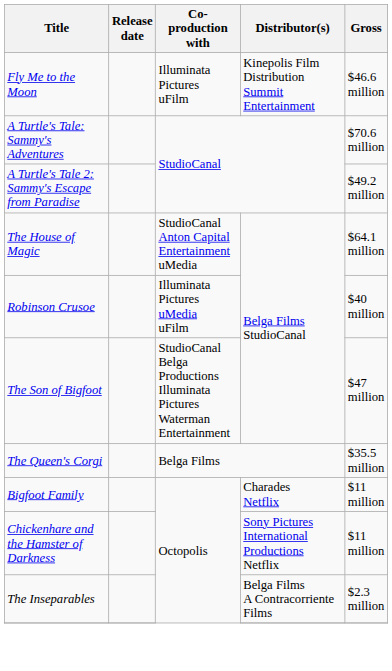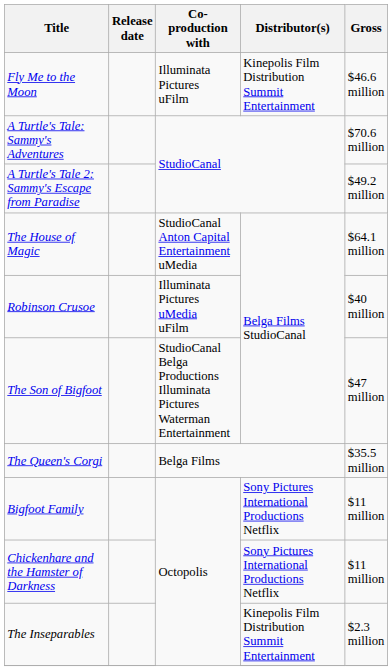 <table class="wikitable sortable">
 <tr>
 <th style="width:125px;">Title</th>
 <th style="width:25px;">Release date</th>
 <th style="width:100px;">Co-production with</th>
 <th style="width:125px;">Distributor(s)</th>
 <th width=25>Gross</th>
 </tr>
 <tr>
 <td style="text-align:left;"><em><a href='#'>Fly Me to the Moon</a></em></td>
 <td></td>
 <td>Illuminata Pictures<br>uFilm</td>
 <td>Kinepolis Film Distribution<br><a href='#'>Summit Entertainment</a></td>
 <td>$46.6 million </td>
 </tr>
 <tr>
 <td style="text-align:left;"><em><a href='#'>A Turtle's Tale: Sammy's Adventures</a></em></td>
 <td></td>
 <td colspan="2" rowspan="2"><a href='#'>StudioCanal</a></td>
 <td>$70.6 million </td>
 </tr>
 <tr>
 <td style="text-align:left;"><em><a href='#'>A Turtle's Tale 2: Sammy's Escape from Paradise</a></em></td>
 <td></td>
 <td>$49.2 million </td>
 </tr>
 <tr>
 <td style="text-align:left;"><em><a href='#'>The House of Magic</a></em></td>
 <td></td>
 <td>StudioCanal<br><a href='#'>Anton Capital Entertainment</a><br>uMedia</td>
 <td rowspan="3"><a href='#'>Belga Films</a><br>StudioCanal</td>
 <td>$64.1 million </td>
 </tr>
 <tr>
 <td style="text-align:left;"><em><a href='#'>Robinson Crusoe</a></em></td>
 <td></td>
 <td>Illuminata Pictures<br><a href='#'>uMedia</a><br>uFilm</td>
 <td>$40 million </td>
 </tr>
 <tr>
 <td style="text-align:left;"><em><a href='#'>The Son of Bigfoot</a></em></td>
 <td></td>
 <td>StudioCanal<br>Belga Productions<br>Illuminata Pictures<br>Waterman Entertainment</td>
 <td>$47 million </td>
 </tr>
 <tr>
 <td style="text-align:left;"><em><a href='#'>The Queen's Corgi</a></em></td>
 <td></td>
 <td colspan="2">Belga Films</td>
 <td>$35.5 million </td>
 </tr>
 <tr>
 <td style="text-align:left;"><em><a href='#'>Bigfoot Family</a></em></td>
 <td></td>
 <td rowspan="4">Octopolis</td>
-<td>Charades<br><a href='#'>Netflix</a></td>
+<td><a href='#'>Sony Pictures International Productions</a><br>Netflix</td>
 <td>$11 million </td>
 </tr>
 <tr>
 <td style="text-align:left;"><em><a href='#'>Chickenhare and the Hamster of Darkness</a></em></td>
 <td></td>
 <td><a href='#'>Sony Pictures International Productions</a><br>Netflix</td>
 <td>$11 million </td>
 </tr>
 <tr>
 <td><em>The Inseparables</em></td>
 <td></td>
-<td>Belga Films<br>A Contracorriente Films</td>
+<td>Kinepolis Film Distribution<br><a href='#'>Summit Entertainment</a></td>
 <td>$2.3 million </td>
 </tr>
 <tr>
 </tr>
 </table>
